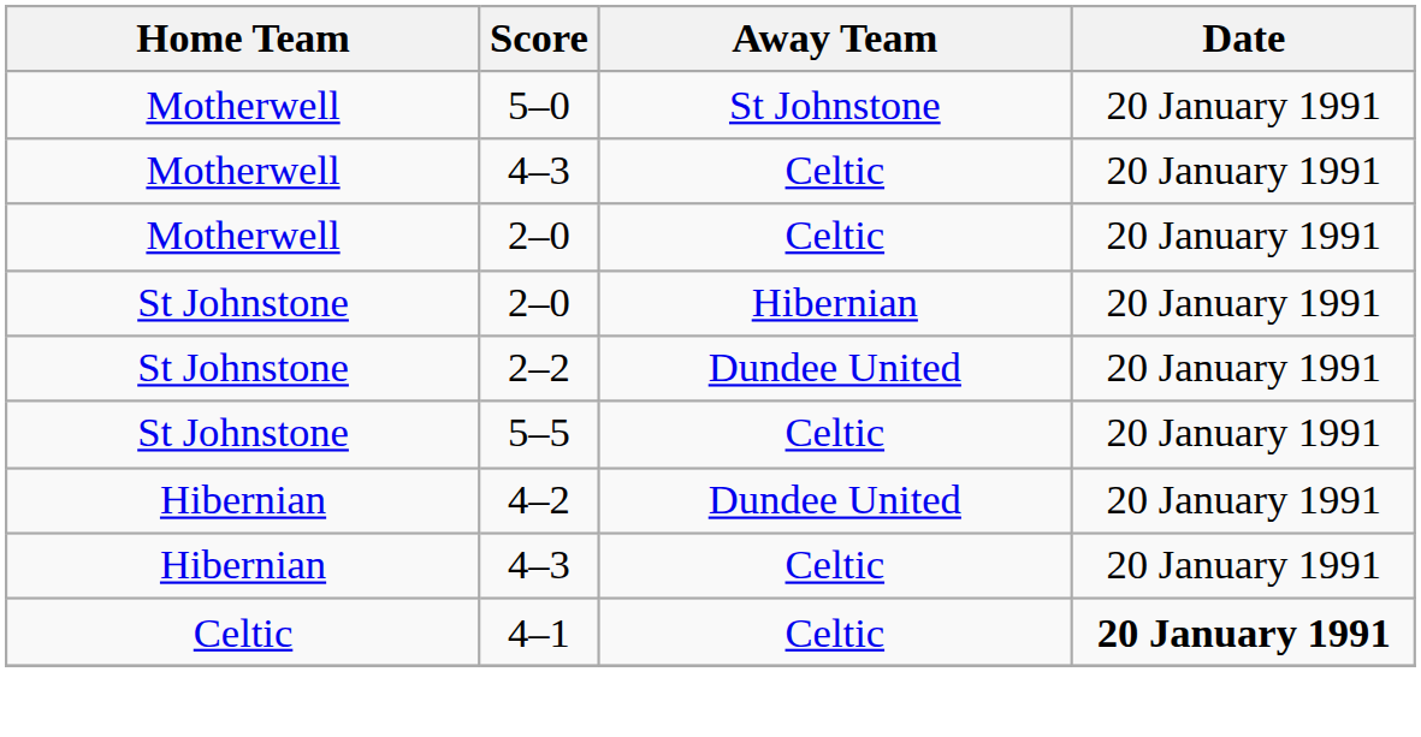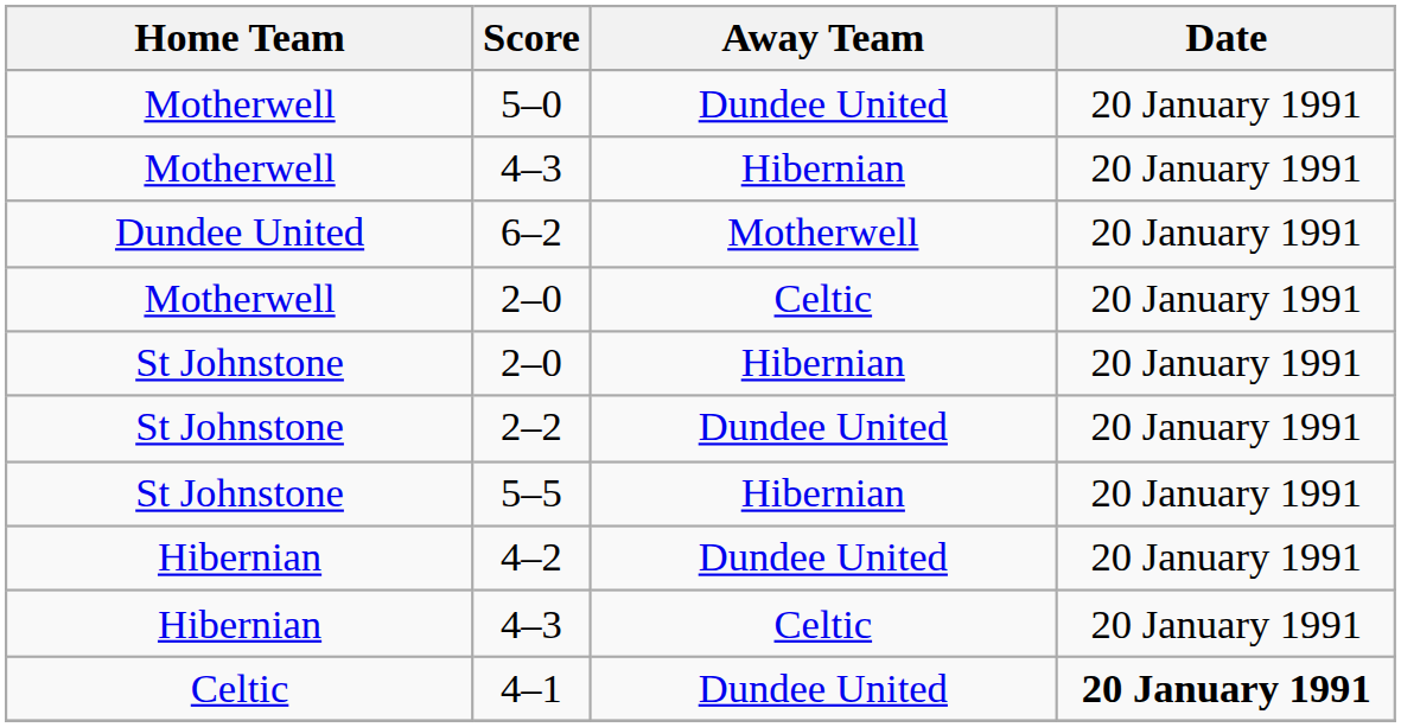 <table class="wikitable" style="text-align:center;">
 <tr>
 <th width=175>Home Team</th>
 <th width=20>Score</th>
 <th width=175>Away Team</th>
 <th width= 125>Date</th>
 </tr>
 <tr>
 <td><a href='#'>Motherwell</a></td>
 <td>5–0</td>
-<td><a href='#'>St Johnstone</a></td>
+<td><a href='#'>Dundee United</a></td>
 <td>20 January 1991</td>
 </tr>
 <tr>
 <td><a href='#'>Motherwell</a></td>
 <td>4–3</td>
-<td><a href='#'>Celtic</a></td>
+<td><a href='#'>Hibernian</a></td>
+<td>20 January 1991</td>
+</tr>
+<tr>
+<td><a href='#'>Dundee United</a></td>
+<td>6–2</td>
+<td><a href='#'>Motherwell</a></td>
 <td>20 January 1991</td>
 </tr>
 <tr>
 <td><a href='#'>Motherwell</a></td>
 <td>2–0</td>
 <td><a href='#'>Celtic</a></td>
 <td>20 January 1991</td>
 </tr>
 <tr>
 <td><a href='#'>St Johnstone</a></td>
 <td>2–0</td>
 <td><a href='#'>Hibernian</a></td>
 <td>20 January 1991</td>
 </tr>
 <tr>
 <td><a href='#'>St Johnstone</a></td>
 <td>2–2 </td>
 <td><a href='#'>Dundee United</a></td>
 <td>20 January 1991</td>
 </tr>
 <tr>
 <td><a href='#'>St Johnstone</a></td>
 <td>5–5 </td>
-<td><a href='#'>Celtic</a></td>
+<td><a href='#'>Hibernian</a></td>
 <td>20 January 1991</td>
 </tr>
 <tr>
 <td><a href='#'>Hibernian</a></td>
 <td>4–2</td>
 <td><a href='#'>Dundee United</a></td>
 <td>20 January 1991</td>
 </tr>
 <tr>
 <td><a href='#'>Hibernian</a></td>
 <td>4–3</td>
 <td><a href='#'>Celtic</a></td>
 <td>20 January 1991</td>
 </tr>
 <tr>
 <td><a href='#'>Celtic</a></td>
 <td>4–1</td>
-<td><a href='#'>Celtic</a></td>
+<td><a href='#'>Dundee United</a></td>
 <td><strong>20 January 1991</strong></td>
 </tr>
 <tr>
 </tr>
 </table>
